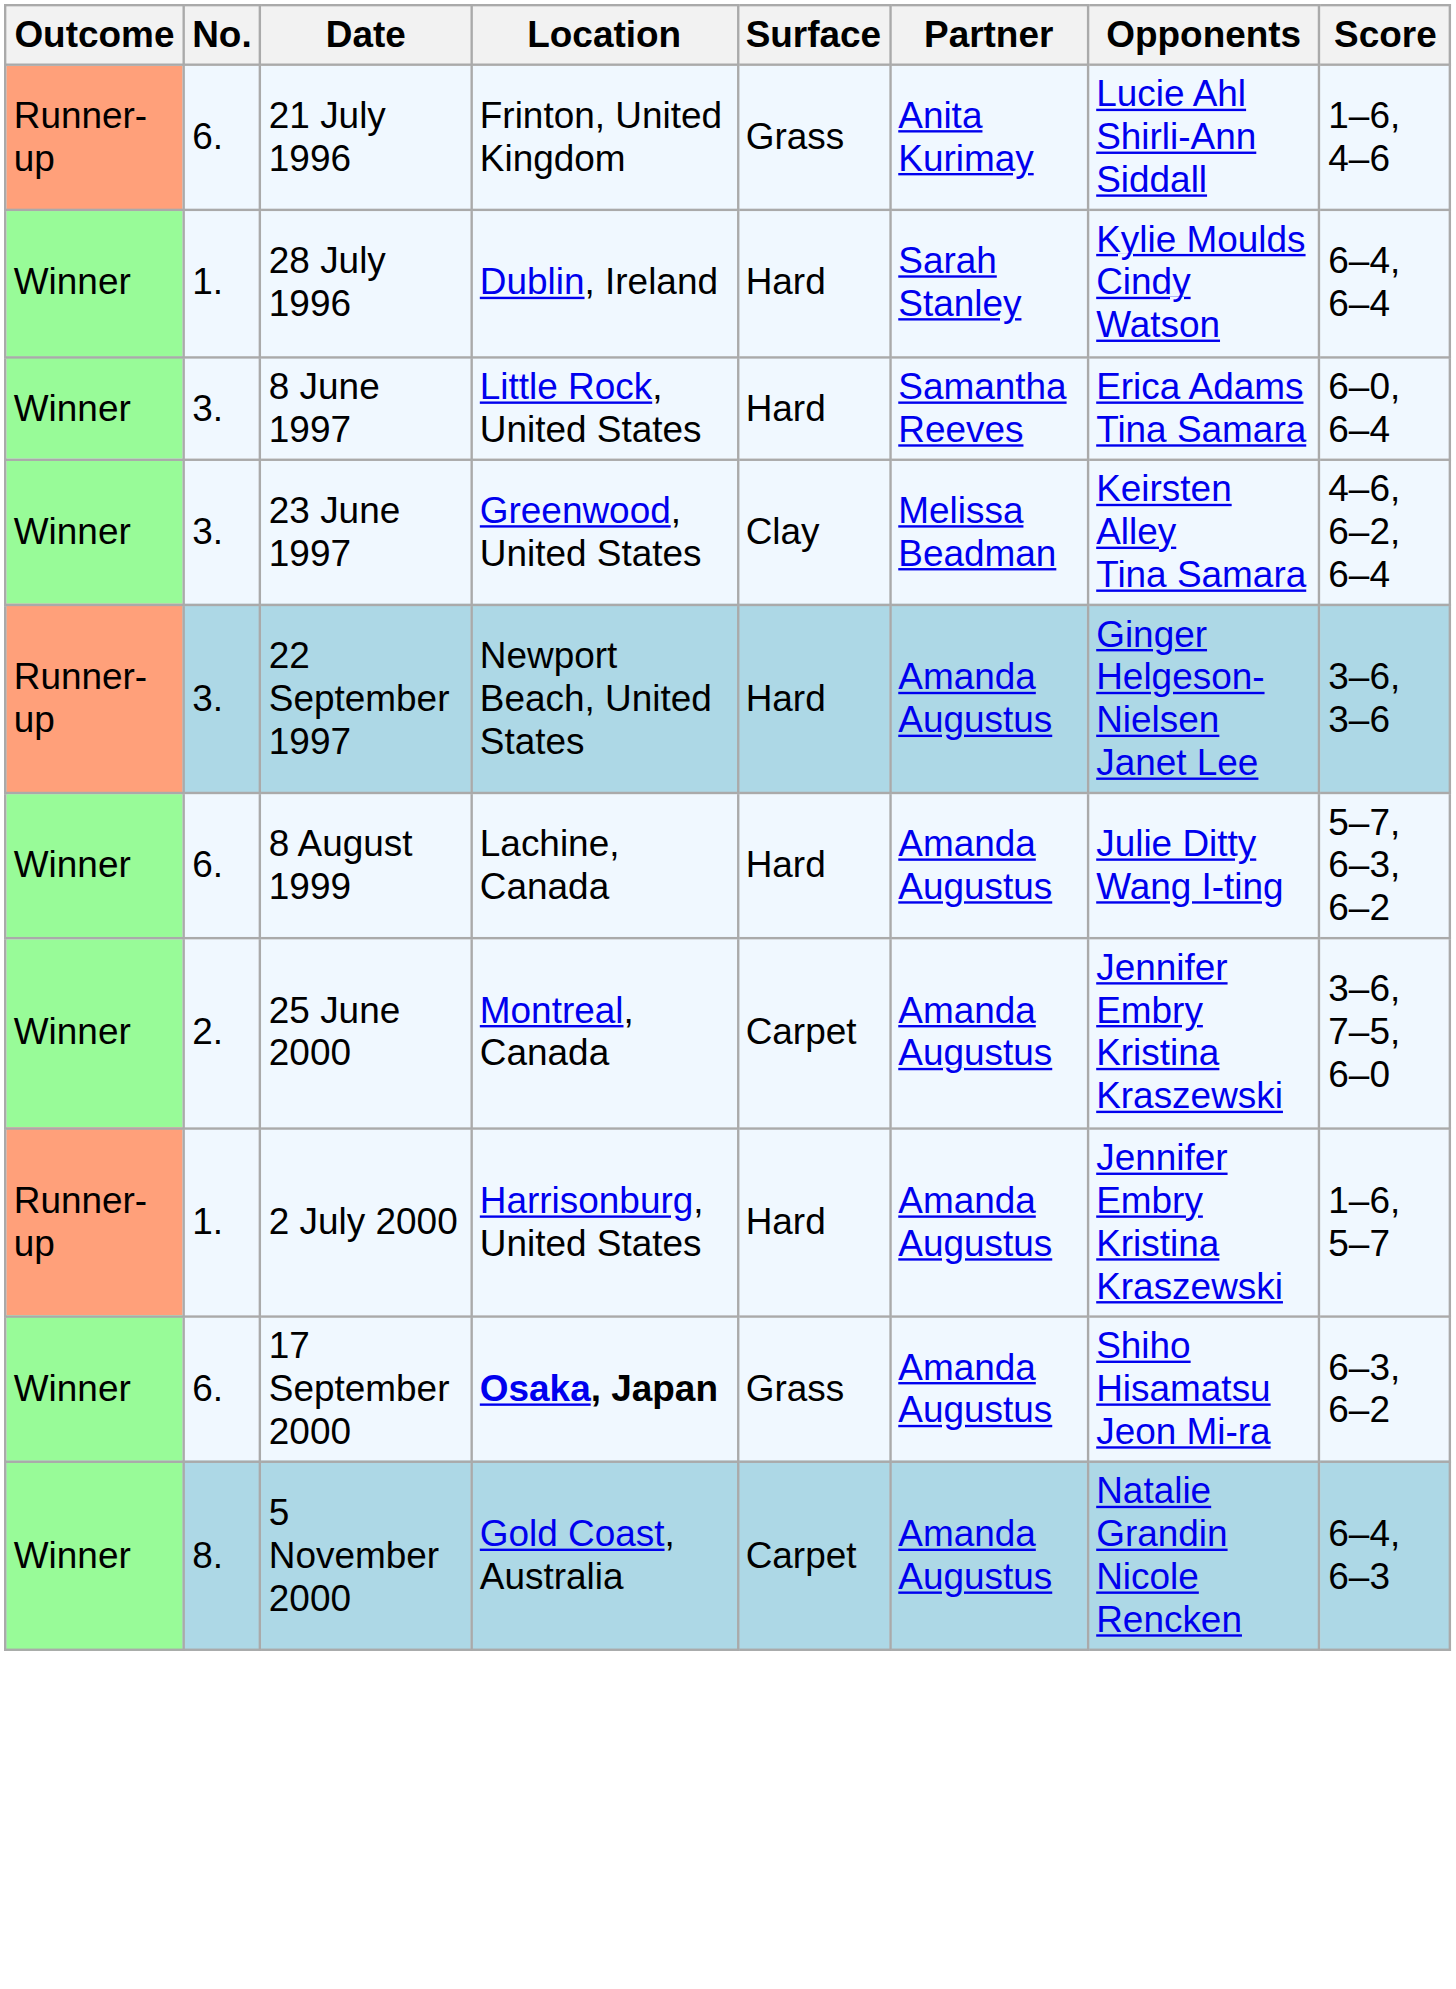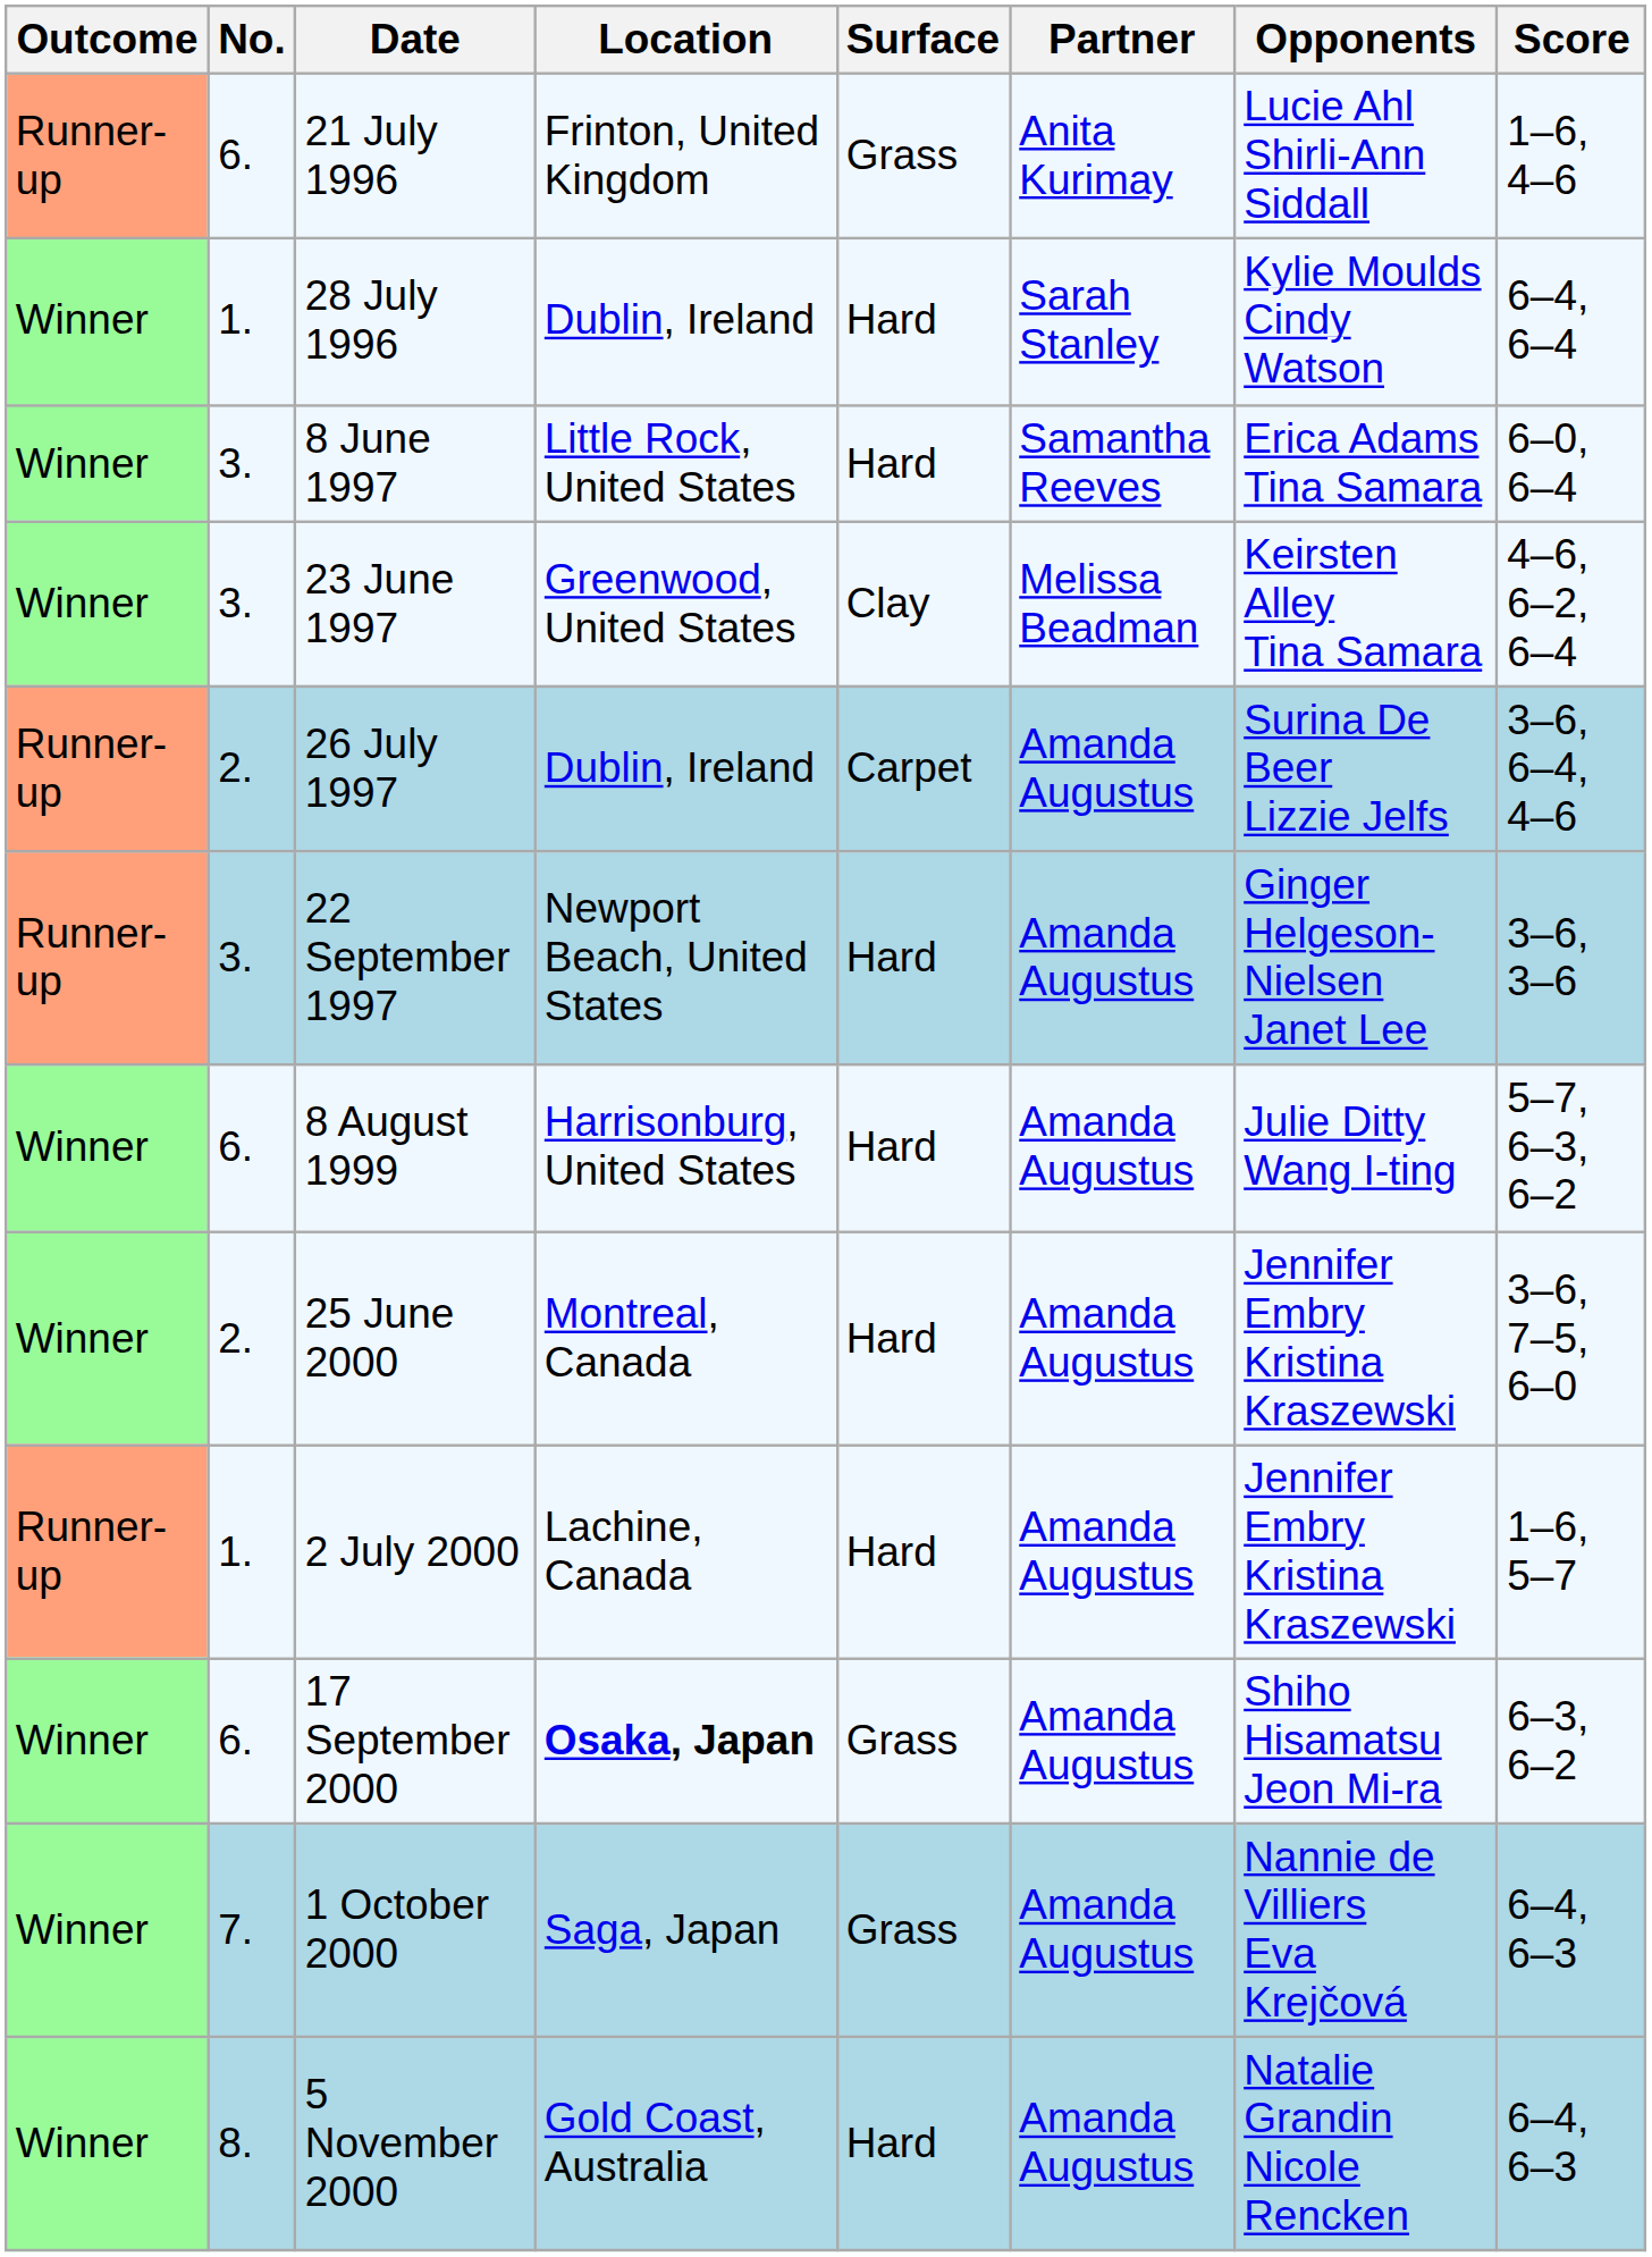 <table class="sortable wikitable" style="font-size:97%;">
 <tr>
 <th>Outcome</th>
 <th>No.</th>
 <th>Date</th>
 <th>Location</th>
 <th>Surface</th>
 <th>Partner</th>
 <th>Opponents</th>
 <th>Score</th>
 </tr>
 <tr style="background:#f0f8ff;">
 <td bgcolor=FFA07A>Runner-up</td>
 <td>6.</td>
 <td>21 July 1996</td>
 <td>Frinton, United Kingdom</td>
 <td>Grass</td>
 <td> <a href='#'>Anita Kurimay</a></td>
 <td> <a href='#'>Lucie Ahl</a> <br>  <a href='#'>Shirli-Ann Siddall</a></td>
 <td>1–6, 4–6</td>
 </tr>
 <tr style="background:#f0f8ff;">
 <td bgcolor=98FB98>Winner</td>
 <td>1.</td>
 <td>28 July 1996</td>
 <td><a href='#'>Dublin</a>, Ireland</td>
 <td>Hard</td>
 <td> <a href='#'>Sarah Stanley</a></td>
 <td> <a href='#'>Kylie Moulds</a> <br>  <a href='#'>Cindy Watson</a></td>
 <td>6–4, 6–4</td>
 </tr>
 <tr style="background:#f0f8ff;">
 <td bgcolor=98FB98>Winner</td>
 <td>3.</td>
 <td>8 June 1997</td>
 <td><a href='#'>Little Rock</a>, United States</td>
 <td>Hard</td>
 <td> <a href='#'>Samantha Reeves</a></td>
 <td> <a href='#'>Erica Adams</a><br> <a href='#'>Tina Samara</a></td>
 <td>6–0, 6–4</td>
 </tr>
 <tr style="background:#f0f8ff;">
 <td bgcolor=98FB98>Winner</td>
 <td>3.</td>
 <td>23 June 1997</td>
 <td><a href='#'>Greenwood</a>, United States</td>
 <td>Clay</td>
 <td> <a href='#'>Melissa Beadman</a></td>
 <td> <a href='#'>Keirsten Alley</a> <br> <a href='#'>Tina Samara</a></td>
 <td>4–6, 6–2, 6–4</td>
 </tr>
 <tr style="background:lightblue;">
 <td bgcolor=FFA07A>Runner-up</td>
+<td>2.</td>
+<td>26 July 1997</td>
+<td><a href='#'>Dublin</a>, Ireland</td>
+<td>Carpet</td>
+<td> <a href='#'>Amanda Augustus</a></td>
+<td> <a href='#'>Surina De Beer</a> <br>  <a href='#'>Lizzie Jelfs</a></td>
+<td>3–6, 6–4, 4–6</td>
+</tr>
+<tr style="background:lightblue;">
+<td bgcolor=FFA07A>Runner-up</td>
 <td>3.</td>
 <td>22 September 1997</td>
 <td>Newport Beach, United States</td>
 <td>Hard</td>
 <td> <a href='#'>Amanda Augustus</a></td>
 <td> <a href='#'>Ginger Helgeson-Nielsen</a> <br>  <a href='#'>Janet Lee</a></td>
 <td>3–6, 3–6</td>
 </tr>
 <tr bgcolor="#f0f8ff">
 <td bgcolor=98FB98>Winner</td>
 <td>6.</td>
 <td>8 August 1999</td>
-<td>Lachine, Canada</td>
+<td><a href='#'>Harrisonburg</a>, United States</td>
 <td>Hard</td>
 <td> <a href='#'>Amanda Augustus</a></td>
 <td> <a href='#'>Julie Ditty</a><br>  <a href='#'>Wang I-ting</a></td>
 <td>5–7, 6–3, 6–2</td>
 </tr>
 <tr bgcolor="#f0f8ff">
 <td bgcolor=98FB98>Winner</td>
 <td>2.</td>
 <td>25 June 2000</td>
 <td><a href='#'>Montreal</a>, Canada</td>
-<td>Carpet</td>
+<td>Hard</td>
 <td> <a href='#'>Amanda Augustus</a></td>
 <td> <a href='#'>Jennifer Embry</a><br>  <a href='#'>Kristina Kraszewski</a></td>
 <td>3–6, 7–5, 6–0</td>
 </tr>
 <tr style="background:#f0f8ff;">
 <td bgcolor=FFA07A>Runner-up</td>
 <td>1.</td>
 <td>2 July 2000</td>
-<td><a href='#'>Harrisonburg</a>, United States</td>
+<td>Lachine, Canada</td>
 <td>Hard</td>
 <td> <a href='#'>Amanda Augustus</a></td>
 <td> <a href='#'>Jennifer Embry</a><br>  <a href='#'>Kristina Kraszewski</a></td>
 <td>1–6, 5–7</td>
 </tr>
 <tr bgcolor="#f0f8ff">
 <td bgcolor=98FB98>Winner</td>
 <td>6.</td>
 <td>17 September 2000</td>
 <td><strong><a href='#'>Osaka</a>, Japan</strong></td>
 <td>Grass</td>
 <td> <a href='#'>Amanda Augustus</a></td>
 <td> <a href='#'>Shiho Hisamatsu</a><br>  <a href='#'>Jeon Mi-ra</a></td>
 <td>6–3, 6–2</td>
 </tr>
 <tr bgcolor=lightblue>
 <td bgcolor=98FB98>Winner</td>
+<td>7.</td>
+<td>1 October 2000</td>
+<td><a href='#'>Saga</a>, Japan</td>
+<td>Grass</td>
+<td> <a href='#'>Amanda Augustus</a></td>
+<td> <a href='#'>Nannie de Villiers</a><br>  <a href='#'>Eva Krejčová</a></td>
+<td>6–4, 6–3</td>
+</tr>
+<tr bgcolor=lightblue>
+<td bgcolor=98FB98>Winner</td>
 <td>8.</td>
 <td>5 November 2000</td>
 <td><a href='#'>Gold Coast</a>, Australia</td>
-<td>Carpet</td>
+<td>Hard</td>
 <td> <a href='#'>Amanda Augustus</a></td>
 <td> <a href='#'>Natalie Grandin</a><br>  <a href='#'>Nicole Rencken</a></td>
 <td>6–4, 6–3</td>
 </tr>
 </table>
